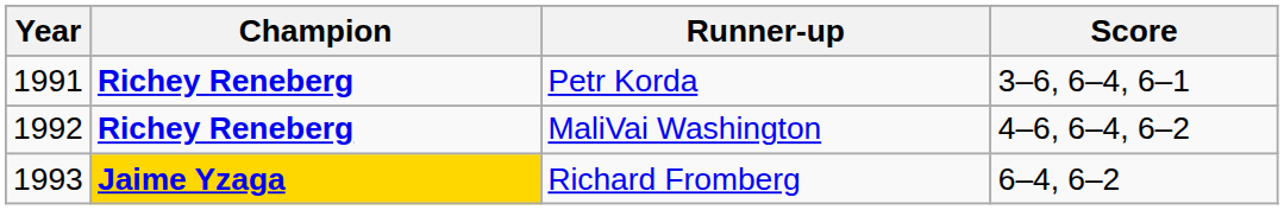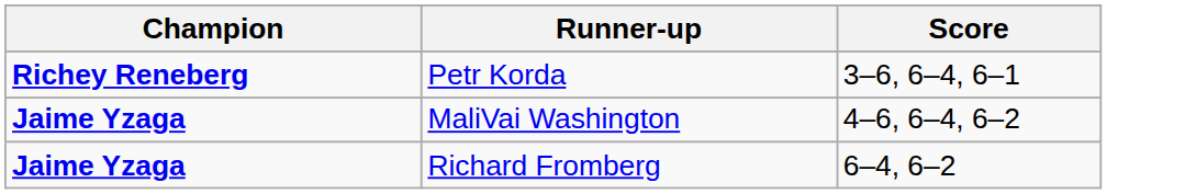 <table class="wikitable" style="font-size:90%">
 <tr>
-<th>Year</th>
 <th width="200">Champion</th>
 <th width="200">Runner-up</th>
 <th width="125">Score</th>
 </tr>
 <tr>
-<td>1991</td>
 <td> <strong><a href='#'>Richey Reneberg</a></strong></td>
 <td> <a href='#'>Petr Korda</a></td>
 <td>3–6, 6–4, 6–1</td>
 </tr>
 <tr>
-<td>1992</td>
-<td> <strong><a href='#'>Richey Reneberg</a></strong></td>
+<td> <strong><a href='#'>Jaime Yzaga</a></strong></td>
 <td> <a href='#'>MaliVai Washington</a></td>
 <td>4–6, 6–4, 6–2</td>
 </tr>
 <tr>
-<td>1993</td>
-<td style="background: gold;"> <strong><a href='#'>Jaime Yzaga</a></strong></td>
+<td> <strong><a href='#'>Jaime Yzaga</a></strong></td>
 <td> <a href='#'>Richard Fromberg</a></td>
 <td>6–4, 6–2</td>
 </tr>
 </table>
